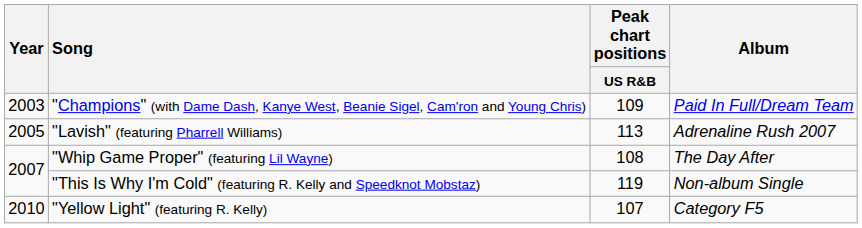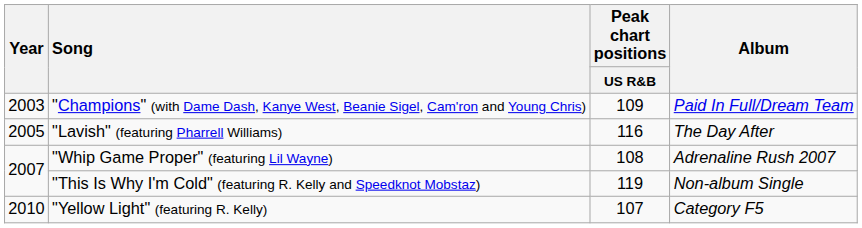 <table class="wikitable">
 <tr>
 <th style="text-align:center;" rowspan="2">Year</th>
 <th style="text-align:left;" rowspan="2">Song</th>
 <th style="text-align:center;">Peak chart positions</th>
 <th style="text-align:center;" rowspan="2">Album</th>
 </tr>
 <tr>
 <th style="text-align:center; width:40px;"><small>US R&B</small></th>
 </tr>
 <tr>
 <td align=center>2003</td>
 <td align=left>"<a href='#'>Champions</a>" <small>(with <a href='#'>Dame Dash</a>, <a href='#'>Kanye West</a>, <a href='#'>Beanie Sigel</a>, <a href='#'>Cam'ron</a> and <a href='#'>Young Chris</a>)</small></td>
 <td align=center>109</td>
 <td align=left><em><a href='#'>Paid In Full/Dream Team</a></em></td>
 </tr>
 <tr>
 <td align=center>2005</td>
 <td align=left>"Lavish" <small>(featuring <a href='#'>Pharrell</a> Williams)</small></td>
-<td align=center>113</td>
-<td align=left><em>Adrenaline Rush 2007</em></td>
+<td align=center>116</td>
+<td align=left><em>The Day After</em></td>
 </tr>
 <tr>
 <td style="text-align:center;" rowspan="2">2007</td>
 <td>"Whip Game Proper" <small>(featuring <a href='#'>Lil Wayne</a>)</small></td>
 <td align=center>108</td>
-<td align=left><em>The Day After</em></td>
+<td align=left><em>Adrenaline Rush 2007</em></td>
 </tr>
 <tr>
 <td>"This Is Why I'm Cold" <small>(featuring R. Kelly and <a href='#'>Speedknot Mobstaz</a>)</small></td>
 <td align=center>119</td>
 <td align=left><em>Non-album Single</em></td>
 </tr>
 <tr>
 <td align=center>2010</td>
 <td>"Yellow Light" <small>(featuring R. Kelly)</small></td>
 <td align=center>107</td>
 <td align=left><em>Category F5</em></td>
 </tr>
 </table>
